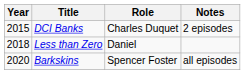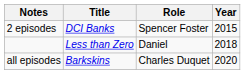 <table class="wikitable sortable">
 <tr>
-<th>Year</th>
+<th>Notes</th>
 <th>Title</th>
 <th>Role</th>
-<th>Notes</th>
+<th>Year</th>
 </tr>
 <tr>
+<td>2 episodes</td>
+<td><em><a href='#'>DCI Banks</a></em></td>
+<td>Spencer Foster</td>
 <td>2015</td>
-<td><em><a href='#'>DCI Banks</a></em></td>
-<td>Charles Duquet</td>
-<td>2 episodes</td>
 </tr>
 <tr>
-<td>2018</td>
+<td></td>
 <td><em><a href='#'>Less than Zero</a></em></td>
 <td>Daniel</td>
-<td></td>
+<td>2018</td>
 </tr>
 <tr>
+<td>all episodes</td>
+<td><em><a href='#'>Barkskins</a></em></td>
+<td>Charles Duquet</td>
 <td>2020</td>
-<td><em><a href='#'>Barkskins</a></em></td>
-<td>Spencer Foster</td>
-<td>all episodes</td>
 </tr>
 </table>
